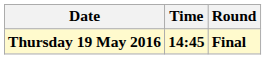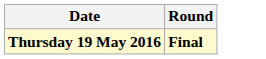 <table class="wikitable">
 <tr>
 <th>Date</th>
-<th>Time</th>
 <th>Round</th>
 </tr>
 <tr>
 <td style=background:lemonchiffon><strong>Thursday 19 May 2016</strong></td>
-<td style=background:lemonchiffon><strong>14:45</strong></td>
 <td style=background:lemonchiffon><strong>Final</strong></td>
 </tr>
 </table>
